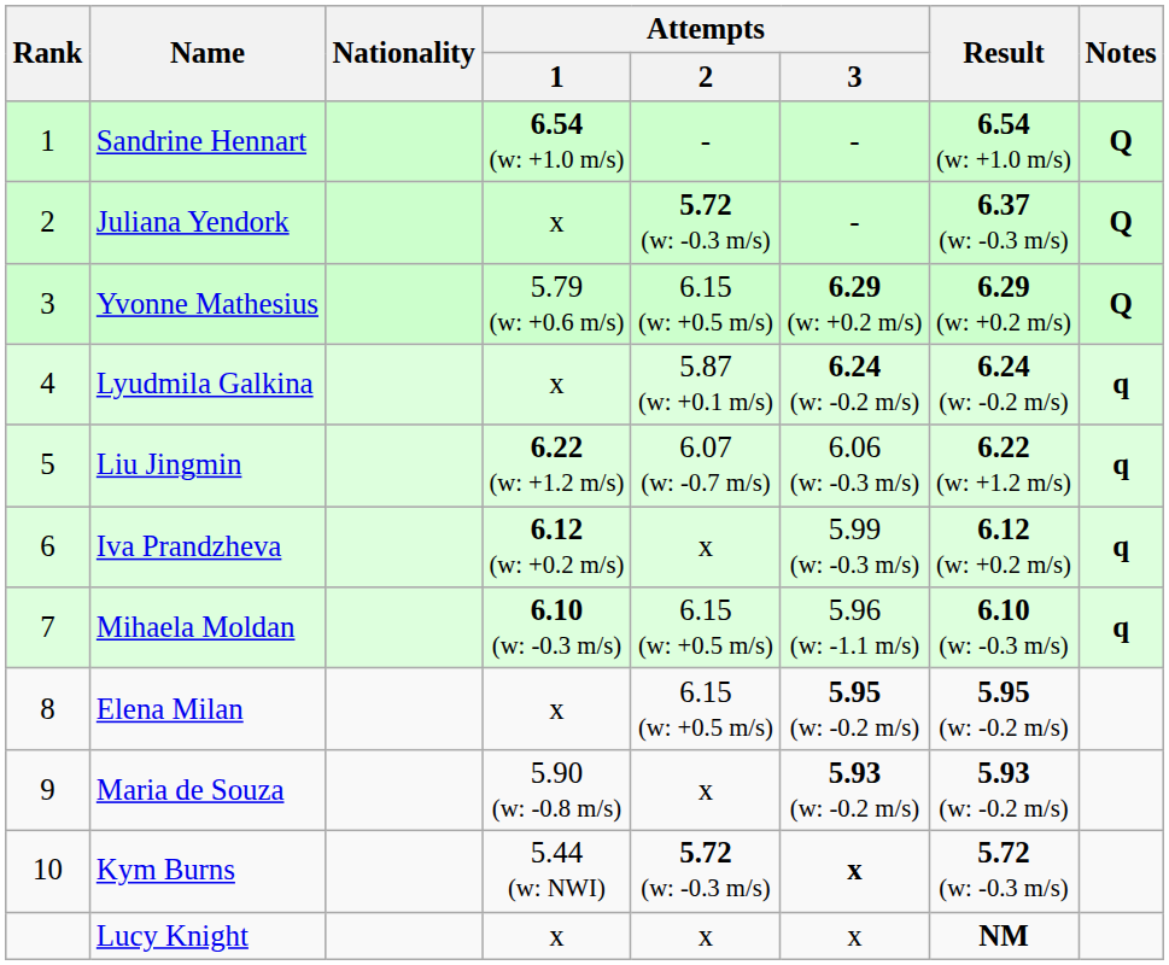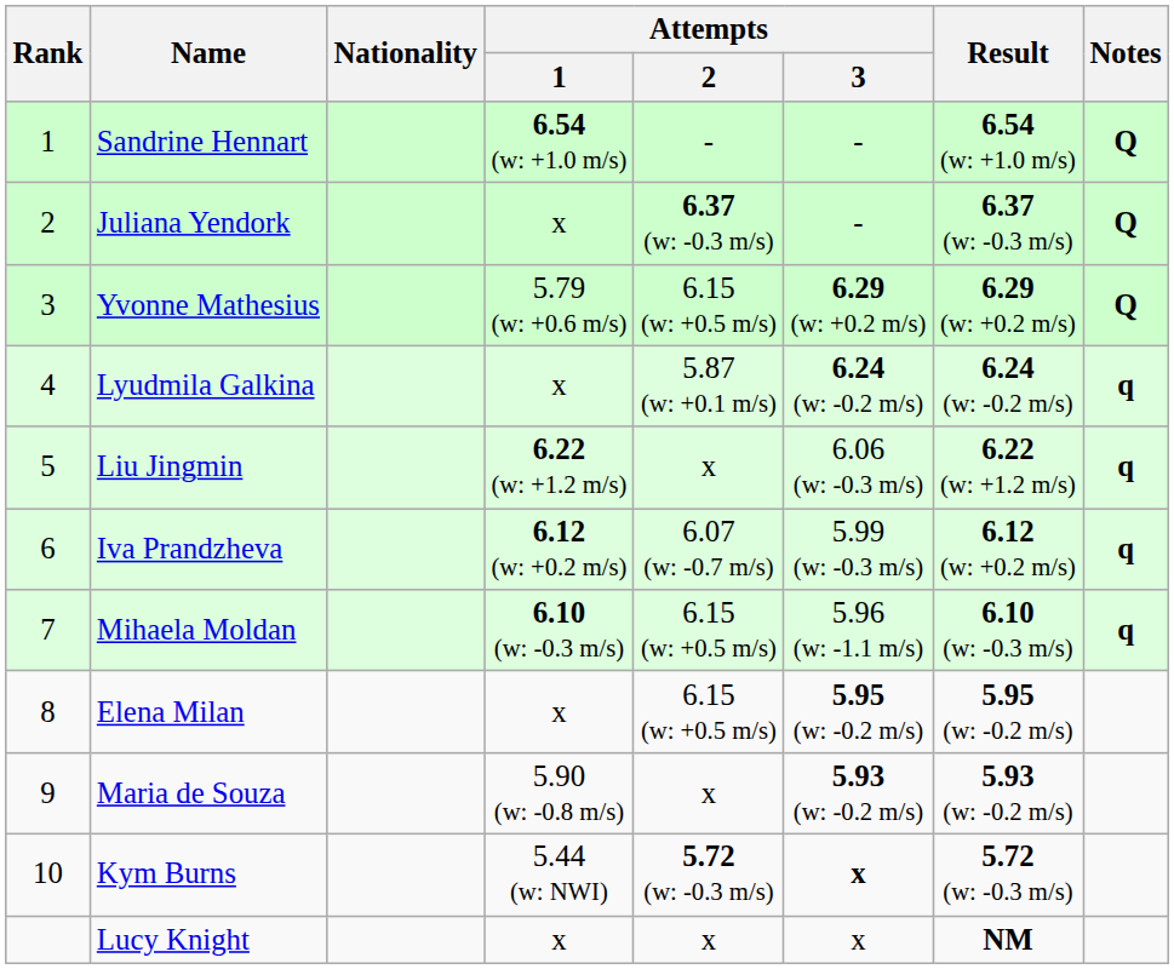 <table class="wikitable sortable" style="text-align:center">
 <tr>
 <th rowspan=2>Rank</th>
 <th rowspan=2>Name</th>
 <th rowspan=2>Nationality</th>
 <th colspan=3>Attempts</th>
 <th rowspan=2>Result</th>
 <th rowspan=2>Notes</th>
 </tr>
 <tr>
 <th>1</th>
 <th>2</th>
 <th>3</th>
 </tr>
 <tr bgcolor=ccffcc>
 <td>1</td>
 <td align=left><a href='#'>Sandrine Hennart</a></td>
 <td align=left></td>
 <td><strong>6.54</strong><br><small>(w: +1.0 m/s)</small></td>
 <td>-</td>
 <td>-</td>
 <td><strong>6.54</strong> <br><small>(w: +1.0 m/s)</small></td>
 <td><strong>Q</strong></td>
 </tr>
 <tr bgcolor=ccffcc>
 <td>2</td>
 <td align=left><a href='#'>Juliana Yendork</a></td>
 <td align=left></td>
 <td>x</td>
-<td><strong>5.72</strong><br><small>(w: -0.3 m/s)</small></td>
+<td><strong>6.37</strong><br><small>(w: -0.3 m/s)</small></td>
 <td>-</td>
 <td><strong>6.37</strong> <br><small>(w: -0.3 m/s)</small></td>
 <td><strong>Q</strong></td>
 </tr>
 <tr bgcolor=ccffcc>
 <td>3</td>
 <td align=left><a href='#'>Yvonne Mathesius</a></td>
 <td align=left></td>
 <td>5.79<br><small>(w: +0.6 m/s)</small></td>
 <td>6.15<br><small>(w: +0.5 m/s)</small></td>
 <td><strong>6.29</strong><br><small>(w: +0.2 m/s)</small></td>
 <td><strong>6.29</strong> <br><small>(w: +0.2 m/s)</small></td>
 <td><strong>Q</strong></td>
 </tr>
 <tr bgcolor=ddffdd>
 <td>4</td>
 <td align=left><a href='#'>Lyudmila Galkina</a></td>
 <td align=left></td>
 <td>x</td>
 <td>5.87<br><small>(w: +0.1 m/s)</small></td>
 <td><strong>6.24</strong><br><small>(w: -0.2 m/s)</small></td>
 <td><strong>6.24</strong> <br><small>(w: -0.2 m/s)</small></td>
 <td><strong>q</strong></td>
 </tr>
 <tr bgcolor=ddffdd>
 <td>5</td>
 <td align=left><a href='#'>Liu Jingmin</a></td>
 <td align=left></td>
 <td><strong>6.22</strong><br><small>(w: +1.2 m/s)</small></td>
-<td>6.07<br><small>(w: -0.7 m/s)</small></td>
+<td>x</td>
 <td>6.06<br><small>(w: -0.3 m/s)</small></td>
 <td><strong>6.22</strong> <br><small>(w: +1.2 m/s)</small></td>
 <td><strong>q</strong></td>
 </tr>
 <tr bgcolor=ddffdd>
 <td>6</td>
 <td align=left><a href='#'>Iva Prandzheva</a></td>
 <td align=left></td>
 <td><strong>6.12</strong><br><small>(w: +0.2 m/s)</small></td>
-<td>x</td>
+<td>6.07<br><small>(w: -0.7 m/s)</small></td>
 <td>5.99<br><small>(w: -0.3 m/s)</small></td>
 <td><strong>6.12</strong> <br><small>(w: +0.2 m/s)</small></td>
 <td><strong>q</strong></td>
 </tr>
 <tr bgcolor=ddffdd>
 <td>7</td>
 <td align=left><a href='#'>Mihaela Moldan</a></td>
 <td align=left></td>
 <td><strong>6.10</strong><br><small>(w: -0.3 m/s)</small></td>
 <td>6.15<br><small>(w: +0.5 m/s)</small></td>
 <td>5.96<br><small>(w: -1.1 m/s)</small></td>
 <td><strong>6.10</strong> <br><small>(w: -0.3 m/s)</small></td>
 <td><strong>q</strong></td>
 </tr>
 <tr>
 <td>8</td>
 <td align=left><a href='#'>Elena Milan</a></td>
 <td align=left></td>
 <td>x</td>
 <td>6.15<br><small>(w: +0.5 m/s)</small></td>
 <td><strong>5.95</strong><br><small>(w: -0.2 m/s)</small></td>
 <td><strong>5.95</strong> <br><small>(w: -0.2 m/s)</small></td>
 <td></td>
 </tr>
 <tr>
 <td>9</td>
 <td align=left><a href='#'>Maria de Souza</a></td>
 <td align=left></td>
 <td>5.90<br><small>(w: -0.8 m/s)</small></td>
 <td>x</td>
 <td><strong>5.93</strong><br><small>(w: -0.2 m/s)</small></td>
 <td><strong>5.93</strong> <br><small>(w: -0.2 m/s)</small></td>
 <td></td>
 </tr>
 <tr>
 <td>10</td>
 <td align=left><a href='#'>Kym Burns</a></td>
 <td align=left></td>
 <td>5.44<br><small>(w: NWI)</small></td>
 <td><strong>5.72</strong><br><small>(w: -0.3 m/s)</small></td>
 <td><strong>x</strong></td>
 <td><strong>5.72</strong> <br><small>(w: -0.3 m/s)</small></td>
 <td></td>
 </tr>
 <tr>
 <td></td>
 <td align=left><a href='#'>Lucy Knight</a></td>
 <td align=left></td>
 <td>x</td>
 <td>x</td>
 <td>x</td>
 <td><strong>NM</strong></td>
 <td></td>
 </tr>
 </table>
